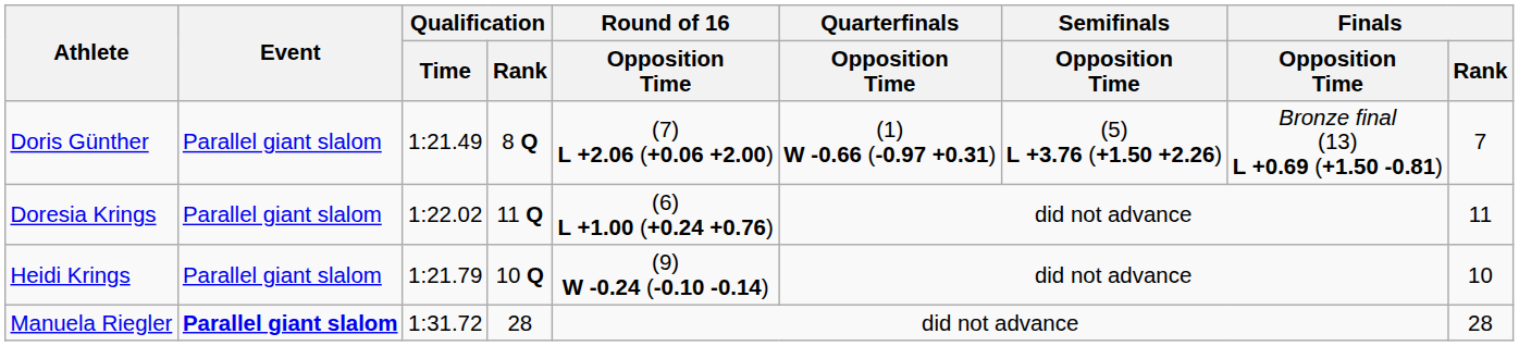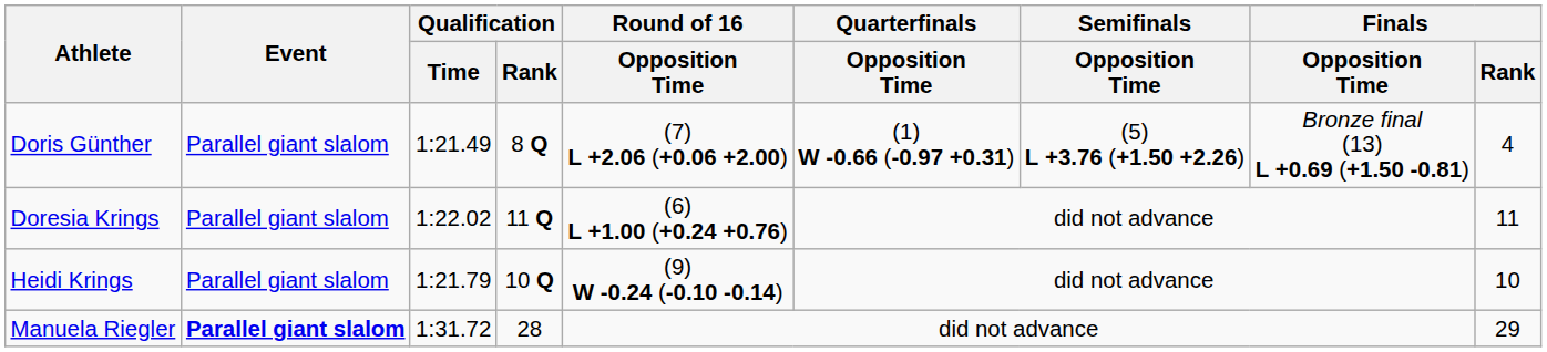 <table class="wikitable" style="font-size:90%">
 <tr>
 <th rowspan="2">Athlete</th>
 <th rowspan="2">Event</th>
 <th colspan="2">Qualification</th>
 <th>Round of 16</th>
 <th>Quarterfinals</th>
 <th>Semifinals</th>
 <th colspan=2>Finals</th>
 </tr>
 <tr>
 <th>Time</th>
 <th>Rank</th>
 <th>Opposition<br>Time</th>
 <th>Opposition<br>Time</th>
 <th>Opposition<br>Time</th>
 <th>Opposition<br>Time</th>
 <th>Rank</th>
 </tr>
 <tr>
 <td><a href='#'>Doris Günther</a></td>
 <td><a href='#'>Parallel giant slalom</a></td>
 <td align="center">1:21.49</td>
 <td align="center">8 <strong>Q</strong></td>
 <td align="center"> (7)<br><strong>L</strong> <strong>+2.06</strong> (<strong>+0.06</strong> <strong>+2.00</strong>)</td>
 <td align="center"> (1)<br><strong>W</strong> <strong>-0.66</strong> (<strong>-0.97</strong> <strong>+0.31</strong>)</td>
 <td align="center"> (5)<br><strong>L</strong> <strong>+3.76</strong> (<strong>+1.50</strong> <strong>+2.26</strong>)</td>
 <td align="center"><em>Bronze final</em><br> (13)<br><strong>L</strong> <strong>+0.69</strong> (<strong>+1.50</strong> <strong>-0.81</strong>)</td>
-<td align="center">7</td>
+<td align="center">4</td>
 </tr>
 <tr>
 <td><a href='#'>Doresia Krings</a></td>
 <td><a href='#'>Parallel giant slalom</a></td>
 <td align="center">1:22.02</td>
 <td align="center">11 <strong>Q</strong></td>
 <td align="center"> (6)<br><strong>L</strong> <strong>+1.00</strong> (<strong>+0.24</strong> <strong>+0.76</strong>)</td>
 <td colspan=3 align="center">did not advance</td>
 <td align="center">11</td>
 </tr>
 <tr>
 <td><a href='#'>Heidi Krings</a></td>
 <td><a href='#'>Parallel giant slalom</a></td>
 <td align="center">1:21.79</td>
 <td align="center">10 <strong>Q</strong></td>
 <td align="center"> (9)<br><strong>W</strong> <strong>-0.24</strong> (<strong>-0.10</strong> <strong>-0.14</strong>)</td>
 <td colspan=3 align="center">did not advance</td>
 <td align="center">10</td>
 </tr>
 <tr>
 <td><a href='#'>Manuela Riegler</a></td>
 <td><strong><a href='#'>Parallel giant slalom</a></strong></td>
 <td align="center">1:31.72</td>
 <td align="center">28</td>
 <td colspan=4 align="center">did not advance</td>
-<td align="center">28</td>
+<td align="center">29</td>
 </tr>
 </table>
